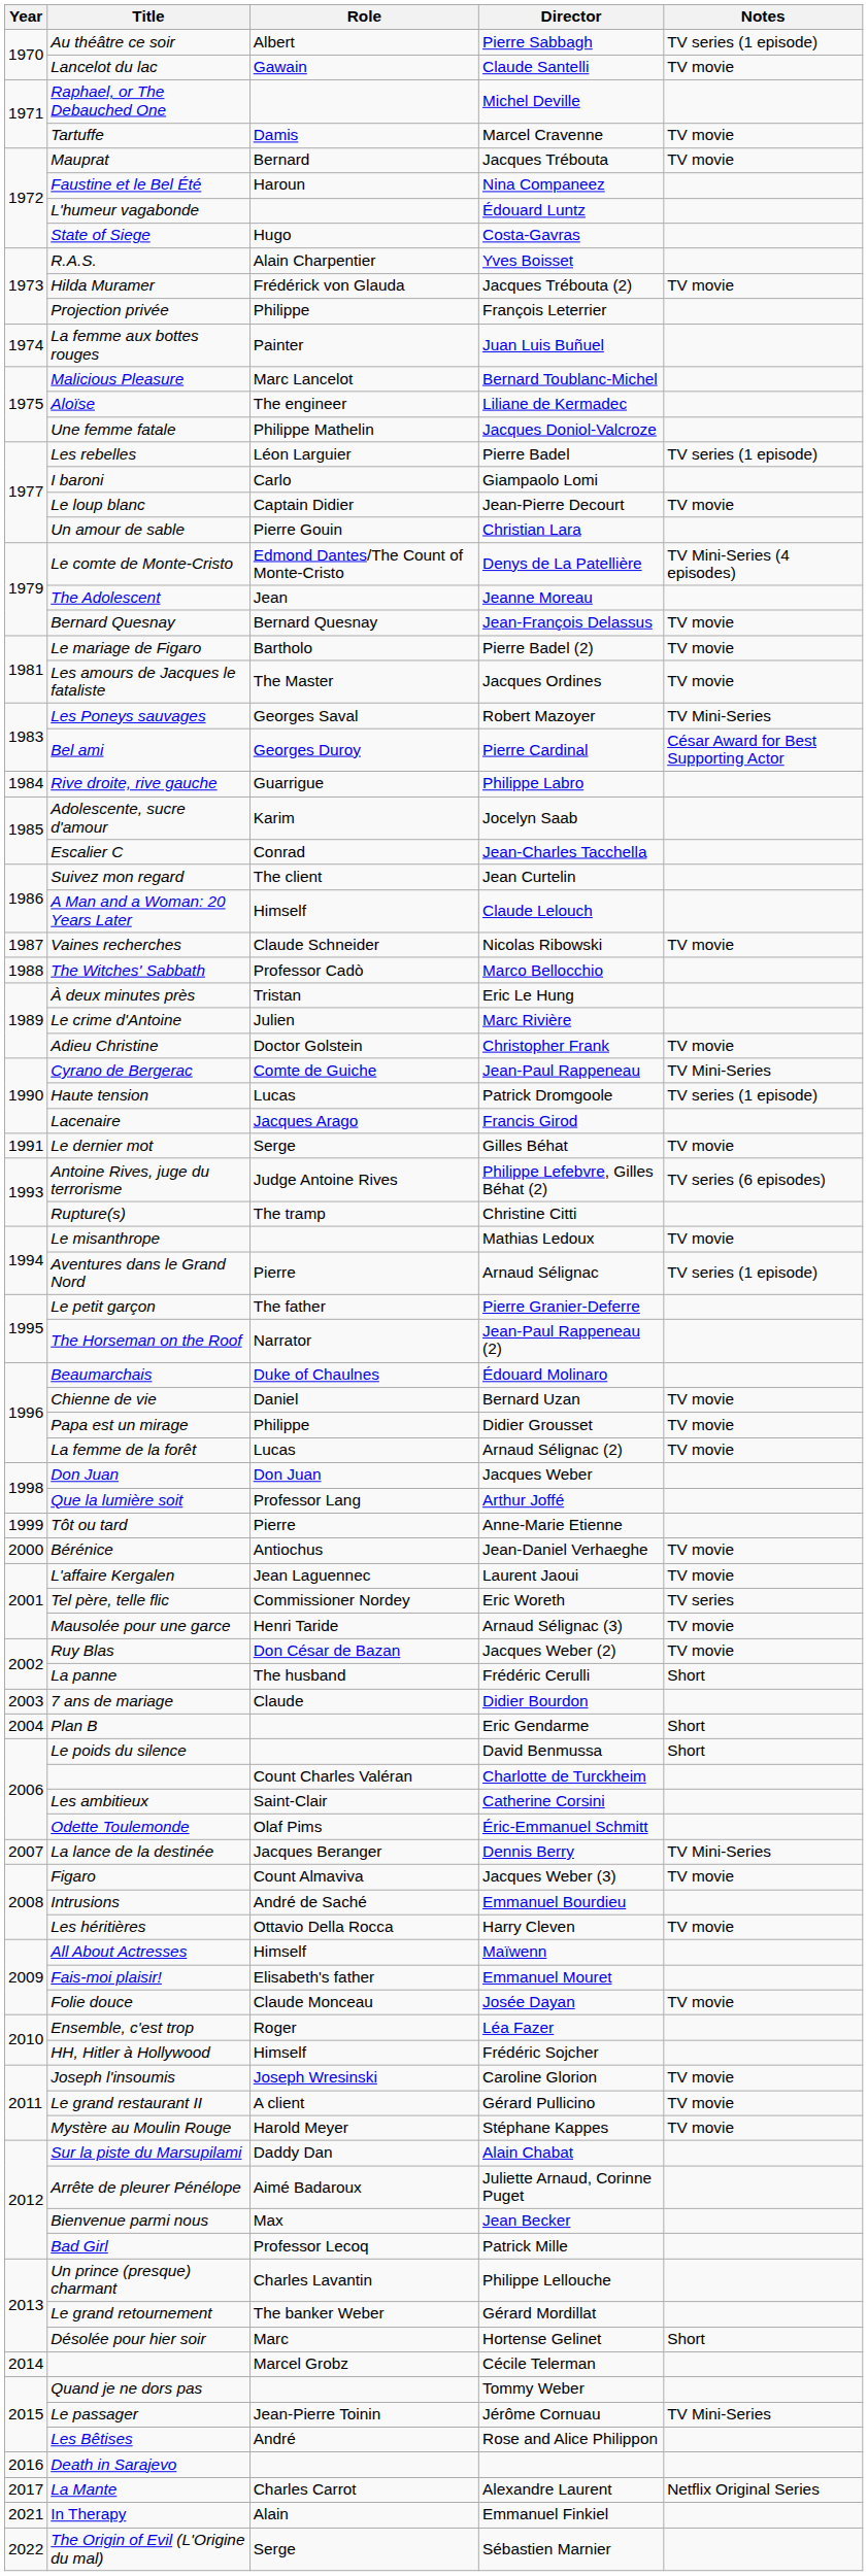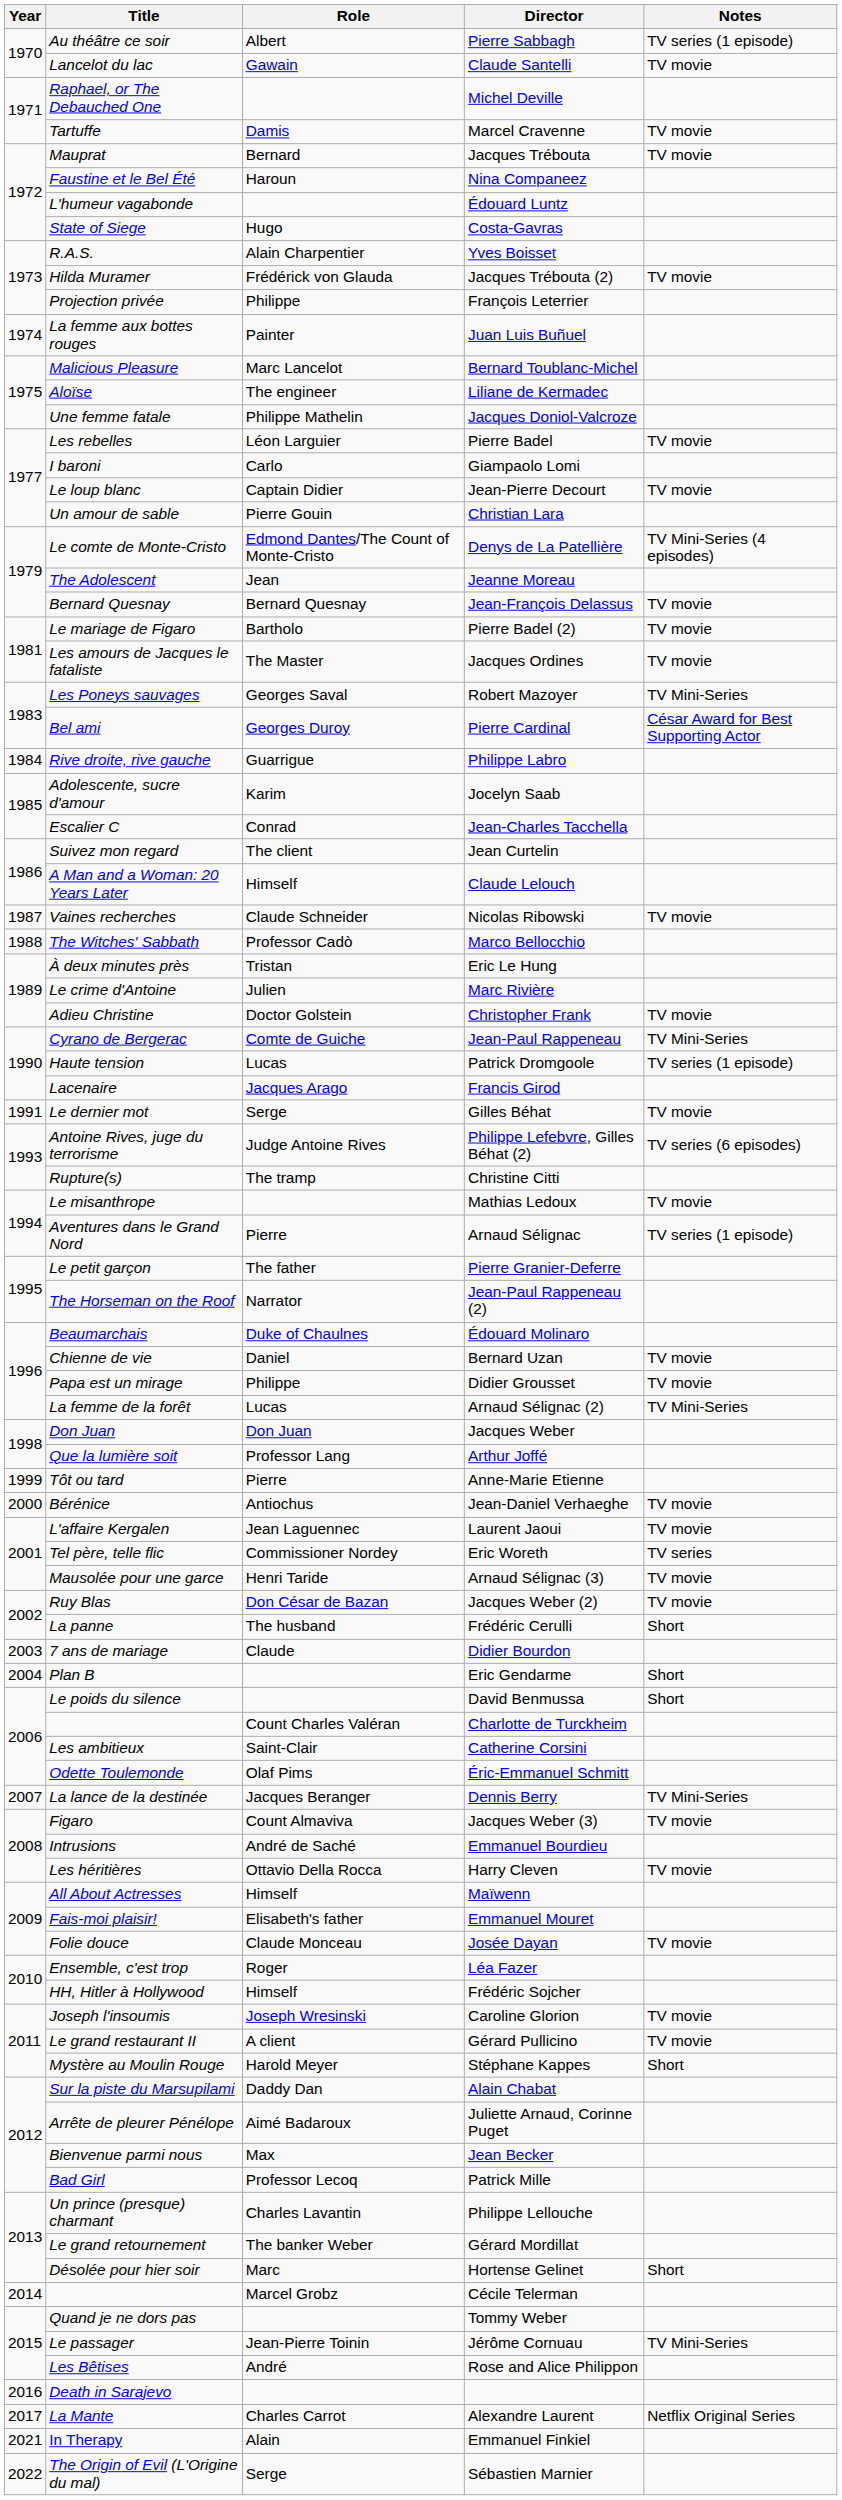 <table class="wikitable sortable">
 <tr>
 <th>Year</th>
 <th>Title</th>
 <th>Role</th>
 <th>Director</th>
 <th class="unsortable">Notes</th>
 </tr>
 <tr>
 <td rowspan=2>1970</td>
 <td><em>Au théâtre ce soir</em></td>
 <td>Albert</td>
 <td><a href='#'>Pierre Sabbagh</a></td>
 <td>TV series (1 episode)</td>
 </tr>
 <tr>
 <td><em>Lancelot du lac</em></td>
 <td><a href='#'>Gawain</a></td>
 <td><a href='#'>Claude Santelli</a></td>
 <td>TV movie</td>
 </tr>
 <tr>
 <td rowspan=2>1971</td>
 <td><em><a href='#'>Raphael, or The Debauched One</a></em></td>
 <td></td>
 <td><a href='#'>Michel Deville</a></td>
 <td></td>
 </tr>
 <tr>
 <td><em>Tartuffe</em></td>
 <td><a href='#'>Damis</a></td>
 <td>Marcel Cravenne</td>
 <td>TV movie</td>
 </tr>
 <tr>
 <td rowspan=4>1972</td>
 <td><em>Mauprat</em></td>
 <td>Bernard</td>
 <td>Jacques Trébouta</td>
 <td>TV movie</td>
 </tr>
 <tr>
 <td><em><a href='#'>Faustine et le Bel Été</a></em></td>
 <td>Haroun</td>
 <td><a href='#'>Nina Companeez</a></td>
 <td></td>
 </tr>
 <tr>
 <td><em>L'humeur vagabonde</em></td>
 <td></td>
 <td><a href='#'>Édouard Luntz</a></td>
 <td></td>
 </tr>
 <tr>
 <td><em><a href='#'>State of Siege</a></em></td>
 <td>Hugo</td>
 <td><a href='#'>Costa-Gavras</a></td>
 <td></td>
 </tr>
 <tr>
 <td rowspan=3>1973</td>
 <td><em>R.A.S.</em></td>
 <td>Alain Charpentier</td>
 <td><a href='#'>Yves Boisset</a></td>
 <td></td>
 </tr>
 <tr>
 <td><em>Hilda Muramer</em></td>
 <td>Frédérick von Glauda</td>
 <td>Jacques Trébouta (2)</td>
 <td>TV movie</td>
 </tr>
 <tr>
 <td><em>Projection privée</em></td>
 <td>Philippe</td>
 <td>François Leterrier</td>
 <td></td>
 </tr>
 <tr>
 <td rowspan=1>1974</td>
 <td><em>La femme aux bottes rouges</em></td>
 <td>Painter</td>
 <td><a href='#'>Juan Luis Buñuel</a></td>
 <td></td>
 </tr>
 <tr>
 <td rowspan=3>1975</td>
 <td><em><a href='#'>Malicious Pleasure</a></em></td>
 <td>Marc Lancelot</td>
 <td><a href='#'>Bernard Toublanc-Michel</a></td>
 <td></td>
 </tr>
 <tr>
 <td><em><a href='#'>Aloïse</a></em></td>
 <td>The engineer</td>
 <td><a href='#'>Liliane de Kermadec</a></td>
 <td></td>
 </tr>
 <tr>
 <td><em>Une femme fatale</em></td>
 <td>Philippe Mathelin</td>
 <td><a href='#'>Jacques Doniol-Valcroze</a></td>
 <td></td>
 </tr>
 <tr>
 <td rowspan=4>1977</td>
 <td><em>Les rebelles</em></td>
 <td>Léon Larguier</td>
 <td>Pierre Badel</td>
-<td>TV series (1 episode)</td>
+<td>TV movie</td>
 </tr>
 <tr>
 <td><em>I baroni</em></td>
 <td>Carlo</td>
 <td>Giampaolo Lomi</td>
 <td></td>
 </tr>
 <tr>
 <td><em>Le loup blanc</em></td>
 <td>Captain Didier</td>
 <td>Jean-Pierre Decourt</td>
 <td>TV movie</td>
 </tr>
 <tr>
 <td><em>Un amour de sable</em></td>
 <td>Pierre Gouin</td>
 <td><a href='#'>Christian Lara</a></td>
 <td></td>
 </tr>
 <tr>
 <td rowspan=3>1979</td>
 <td><em>Le comte de Monte-Cristo</em></td>
 <td><a href='#'>Edmond Dantes</a>/The Count of Monte-Cristo</td>
 <td><a href='#'>Denys de La Patellière</a></td>
 <td>TV Mini-Series (4 episodes)</td>
 </tr>
 <tr>
 <td><em><a href='#'>The Adolescent</a></em></td>
 <td>Jean</td>
 <td><a href='#'>Jeanne Moreau</a></td>
 <td></td>
 </tr>
 <tr>
 <td><em>Bernard Quesnay</em></td>
 <td>Bernard Quesnay</td>
 <td><a href='#'>Jean-François Delassus</a></td>
 <td>TV movie</td>
 </tr>
 <tr>
 <td rowspan=2>1981</td>
 <td><em>Le mariage de Figaro</em></td>
 <td>Bartholo</td>
 <td>Pierre Badel (2)</td>
 <td>TV movie</td>
 </tr>
 <tr>
 <td><em>Les amours de Jacques le fataliste</em></td>
 <td>The Master</td>
 <td>Jacques Ordines</td>
 <td>TV movie</td>
 </tr>
 <tr>
 <td rowspan=2>1983</td>
 <td><em><a href='#'>Les Poneys sauvages</a></em></td>
 <td>Georges Saval</td>
 <td>Robert Mazoyer</td>
 <td>TV Mini-Series</td>
 </tr>
 <tr>
 <td><em><a href='#'>Bel ami</a></em></td>
 <td><a href='#'>Georges Duroy</a></td>
 <td><a href='#'>Pierre Cardinal</a></td>
 <td><a href='#'>César Award for Best Supporting Actor</a></td>
 </tr>
 <tr>
 <td rowspan=1>1984</td>
 <td><em><a href='#'>Rive droite, rive gauche</a></em></td>
 <td>Guarrigue</td>
 <td><a href='#'>Philippe Labro</a></td>
 <td></td>
 </tr>
 <tr>
 <td rowspan=2>1985</td>
 <td><em>Adolescente, sucre d'amour</em></td>
 <td>Karim</td>
 <td>Jocelyn Saab</td>
 <td></td>
 </tr>
 <tr>
 <td><em>Escalier C</em></td>
 <td>Conrad</td>
 <td><a href='#'>Jean-Charles Tacchella</a></td>
 <td></td>
 </tr>
 <tr>
 <td rowspan=2>1986</td>
 <td><em>Suivez mon regard</em></td>
 <td>The client</td>
 <td>Jean Curtelin</td>
 <td></td>
 </tr>
 <tr>
 <td><em><a href='#'>A Man and a Woman: 20 Years Later</a></em></td>
 <td>Himself</td>
 <td><a href='#'>Claude Lelouch</a></td>
 <td></td>
 </tr>
 <tr>
 <td rowspan=1>1987</td>
 <td><em>Vaines recherches</em></td>
 <td>Claude Schneider</td>
 <td>Nicolas Ribowski</td>
 <td>TV movie</td>
 </tr>
 <tr>
 <td rowspan=1>1988</td>
 <td><em><a href='#'>The Witches' Sabbath</a></em></td>
 <td>Professor Cadò</td>
 <td><a href='#'>Marco Bellocchio</a></td>
 <td></td>
 </tr>
 <tr>
 <td rowspan=3>1989</td>
 <td><em>À deux minutes près</em></td>
 <td>Tristan</td>
 <td>Eric Le Hung</td>
 <td></td>
 </tr>
 <tr>
 <td><em>Le crime d'Antoine</em></td>
 <td>Julien</td>
 <td><a href='#'>Marc Rivière</a></td>
 <td></td>
 </tr>
 <tr>
 <td><em>Adieu Christine</em></td>
 <td>Doctor Golstein</td>
 <td><a href='#'>Christopher Frank</a></td>
 <td>TV movie</td>
 </tr>
 <tr>
 <td rowspan=3>1990</td>
 <td><em><a href='#'>Cyrano de Bergerac</a></em></td>
 <td><a href='#'>Comte de Guiche</a></td>
 <td><a href='#'>Jean-Paul Rappeneau</a></td>
 <td>TV Mini-Series</td>
 </tr>
 <tr>
 <td><em>Haute tension</em></td>
 <td>Lucas</td>
 <td>Patrick Dromgoole</td>
 <td>TV series (1 episode)</td>
 </tr>
 <tr>
 <td><em>Lacenaire</em></td>
 <td><a href='#'>Jacques Arago</a></td>
 <td><a href='#'>Francis Girod</a></td>
 <td></td>
 </tr>
 <tr>
 <td rowspan=1>1991</td>
 <td><em>Le dernier mot</em></td>
 <td>Serge</td>
 <td>Gilles Béhat</td>
 <td>TV movie</td>
 </tr>
 <tr>
 <td rowspan=2>1993</td>
 <td><em>Antoine Rives, juge du terrorisme</em></td>
 <td>Judge Antoine Rives</td>
 <td><a href='#'>Philippe Lefebvre</a>, Gilles Béhat (2)</td>
 <td>TV series (6 episodes)</td>
 </tr>
 <tr>
 <td><em>Rupture(s)</em></td>
 <td>The tramp</td>
 <td>Christine Citti</td>
 <td></td>
 </tr>
 <tr>
 <td rowspan=2>1994</td>
 <td><em>Le misanthrope</em></td>
 <td></td>
 <td>Mathias Ledoux</td>
 <td>TV movie</td>
 </tr>
 <tr>
 <td><em>Aventures dans le Grand Nord</em></td>
 <td>Pierre</td>
 <td>Arnaud Sélignac</td>
 <td>TV series (1 episode)</td>
 </tr>
 <tr>
 <td rowspan=2>1995</td>
 <td><em>Le petit garçon</em></td>
 <td>The father</td>
 <td><a href='#'>Pierre Granier-Deferre</a></td>
 <td></td>
 </tr>
 <tr>
 <td><em><a href='#'>The Horseman on the Roof</a></em></td>
 <td>Narrator</td>
 <td><a href='#'>Jean-Paul Rappeneau</a> (2)</td>
 <td></td>
 </tr>
 <tr>
 <td rowspan=4>1996</td>
 <td><em><a href='#'>Beaumarchais</a></em></td>
 <td><a href='#'>Duke of Chaulnes</a></td>
 <td><a href='#'>Édouard Molinaro</a></td>
 <td></td>
 </tr>
 <tr>
 <td><em>Chienne de vie</em></td>
 <td>Daniel</td>
 <td>Bernard Uzan</td>
 <td>TV movie</td>
 </tr>
 <tr>
 <td><em>Papa est un mirage</em></td>
 <td>Philippe</td>
 <td>Didier Grousset</td>
 <td>TV movie</td>
 </tr>
 <tr>
 <td><em>La femme de la forêt</em></td>
 <td>Lucas</td>
 <td>Arnaud Sélignac (2)</td>
-<td>TV movie</td>
+<td>TV Mini-Series</td>
 </tr>
 <tr>
 <td rowspan=2>1998</td>
 <td><em><a href='#'>Don Juan</a></em></td>
 <td><a href='#'>Don Juan</a></td>
 <td>Jacques Weber</td>
 <td></td>
 </tr>
 <tr>
 <td><em><a href='#'>Que la lumière soit</a></em></td>
 <td>Professor Lang</td>
 <td><a href='#'>Arthur Joffé</a></td>
 <td></td>
 </tr>
 <tr>
 <td rowspan=1>1999</td>
 <td><em>Tôt ou tard</em></td>
 <td>Pierre</td>
 <td>Anne-Marie Etienne</td>
 <td></td>
 </tr>
 <tr>
 <td rowspan=1>2000</td>
 <td><em>Bérénice</em></td>
 <td>Antiochus</td>
 <td>Jean-Daniel Verhaeghe</td>
 <td>TV movie</td>
 </tr>
 <tr>
 <td rowspan=3>2001</td>
 <td><em>L'affaire Kergalen</em></td>
 <td>Jean Laguennec</td>
 <td>Laurent Jaoui</td>
 <td>TV movie</td>
 </tr>
 <tr>
 <td><em>Tel père, telle flic</em></td>
 <td>Commissioner Nordey</td>
 <td>Eric Woreth</td>
 <td>TV series</td>
 </tr>
 <tr>
 <td><em>Mausolée pour une garce</em></td>
 <td>Henri Taride</td>
 <td>Arnaud Sélignac (3)</td>
 <td>TV movie</td>
 </tr>
 <tr>
 <td rowspan=2>2002</td>
 <td><em>Ruy Blas</em></td>
 <td><a href='#'>Don César de Bazan</a></td>
 <td>Jacques Weber (2)</td>
 <td>TV movie</td>
 </tr>
 <tr>
 <td><em>La panne</em></td>
 <td>The husband</td>
 <td>Frédéric Cerulli</td>
 <td>Short</td>
 </tr>
 <tr>
 <td rowspan=1>2003</td>
 <td><em>7 ans de mariage</em></td>
 <td>Claude</td>
 <td><a href='#'>Didier Bourdon</a></td>
 <td></td>
 </tr>
 <tr>
 <td rowspan=1>2004</td>
 <td><em>Plan B</em></td>
 <td></td>
 <td>Eric Gendarme</td>
 <td>Short</td>
 </tr>
 <tr>
 <td rowspan=4>2006</td>
 <td><em>Le poids du silence</em></td>
 <td></td>
 <td>David Benmussa</td>
 <td>Short</td>
 </tr>
 <tr>
 <td></td>
 <td>Count Charles Valéran</td>
 <td><a href='#'>Charlotte de Turckheim</a></td>
 <td></td>
 </tr>
 <tr>
 <td><em>Les ambitieux</em></td>
 <td>Saint-Clair</td>
 <td><a href='#'>Catherine Corsini</a></td>
 <td></td>
 </tr>
 <tr>
 <td><em><a href='#'>Odette Toulemonde</a></em></td>
 <td>Olaf Pims</td>
 <td><a href='#'>Éric-Emmanuel Schmitt</a></td>
 <td></td>
 </tr>
 <tr>
 <td rowspan=1>2007</td>
 <td><em>La lance de la destinée</em></td>
 <td>Jacques Beranger</td>
 <td><a href='#'>Dennis Berry</a></td>
 <td>TV Mini-Series</td>
 </tr>
 <tr>
 <td rowspan=3>2008</td>
 <td><em>Figaro</em></td>
 <td>Count Almaviva</td>
 <td>Jacques Weber (3)</td>
 <td>TV movie</td>
 </tr>
 <tr>
 <td><em>Intrusions</em></td>
 <td>André de Saché</td>
 <td><a href='#'>Emmanuel Bourdieu</a></td>
 <td></td>
 </tr>
 <tr>
 <td><em>Les héritières</em></td>
 <td>Ottavio Della Rocca</td>
 <td>Harry Cleven</td>
 <td>TV movie</td>
 </tr>
 <tr>
 <td rowspan=3>2009</td>
 <td><em><a href='#'>All About Actresses</a></em></td>
 <td>Himself</td>
 <td><a href='#'>Maïwenn</a></td>
 <td></td>
 </tr>
 <tr>
 <td><em><a href='#'>Fais-moi plaisir!</a></em></td>
 <td>Elisabeth's father</td>
 <td><a href='#'>Emmanuel Mouret</a></td>
 <td></td>
 </tr>
 <tr>
 <td><em>Folie douce</em></td>
 <td>Claude Monceau</td>
 <td><a href='#'>Josée Dayan</a></td>
 <td>TV movie</td>
 </tr>
 <tr>
 <td rowspan=2>2010</td>
 <td><em>Ensemble, c'est trop</em></td>
 <td>Roger</td>
 <td><a href='#'>Léa Fazer</a></td>
 <td></td>
 </tr>
 <tr>
 <td><em>HH, Hitler à Hollywood</em></td>
 <td>Himself</td>
 <td>Frédéric Sojcher</td>
 <td></td>
 </tr>
 <tr>
 <td rowspan=3>2011</td>
 <td><em>Joseph l'insoumis</em></td>
 <td><a href='#'>Joseph Wresinski</a></td>
 <td>Caroline Glorion</td>
 <td>TV movie</td>
 </tr>
 <tr>
 <td><em>Le grand restaurant II</em></td>
 <td>A client</td>
 <td>Gérard Pullicino</td>
 <td>TV movie</td>
 </tr>
 <tr>
 <td><em>Mystère au Moulin Rouge</em></td>
 <td>Harold Meyer</td>
 <td>Stéphane Kappes</td>
-<td>TV movie</td>
+<td>Short</td>
 </tr>
 <tr>
 <td rowspan=4>2012</td>
 <td><em><a href='#'>Sur la piste du Marsupilami</a></em></td>
 <td>Daddy Dan</td>
 <td><a href='#'>Alain Chabat</a></td>
 <td></td>
 </tr>
 <tr>
 <td><em>Arrête de pleurer Pénélope</em></td>
 <td>Aimé Badaroux</td>
 <td>Juliette Arnaud, Corinne Puget</td>
 <td></td>
 </tr>
 <tr>
 <td><em>Bienvenue parmi nous</em></td>
 <td>Max</td>
 <td><a href='#'>Jean Becker</a></td>
 <td></td>
 </tr>
 <tr>
 <td><em><a href='#'>Bad Girl</a></em></td>
 <td>Professor Lecoq</td>
 <td>Patrick Mille</td>
 <td></td>
 </tr>
 <tr>
 <td rowspan=3>2013</td>
 <td><em>Un prince (presque) charmant</em></td>
 <td>Charles Lavantin</td>
 <td>Philippe Lellouche</td>
 <td></td>
 </tr>
 <tr>
 <td><em>Le grand retournement</em></td>
 <td>The banker Weber</td>
 <td>Gérard Mordillat</td>
 <td></td>
 </tr>
 <tr>
 <td><em>Désolée pour hier soir</em></td>
 <td>Marc</td>
 <td>Hortense Gelinet</td>
 <td>Short</td>
 </tr>
 <tr>
 <td rowspan=1>2014</td>
 <td></td>
 <td>Marcel Grobz</td>
 <td>Cécile Telerman</td>
 <td></td>
 </tr>
 <tr>
 <td rowspan=3>2015</td>
 <td><em>Quand je ne dors pas</em></td>
 <td></td>
 <td>Tommy Weber</td>
 <td></td>
 </tr>
 <tr>
 <td><em>Le passager</em></td>
 <td>Jean-Pierre Toinin</td>
 <td>Jérôme Cornuau</td>
 <td>TV Mini-Series</td>
 </tr>
 <tr>
 <td><em><a href='#'>Les Bêtises</a></em></td>
 <td>André</td>
 <td>Rose and Alice Philippon</td>
 <td></td>
 </tr>
 <tr>
 <td>2016</td>
 <td><em><a href='#'>Death in Sarajevo</a></em></td>
 <td></td>
 <td></td>
 <td></td>
 </tr>
 <tr>
 <td>2017</td>
 <td><em><a href='#'>La Mante</a></em></td>
 <td>Charles Carrot</td>
 <td>Alexandre Laurent</td>
 <td>Netflix Original Series</td>
 </tr>
 <tr>
 <td>2021</td>
 <td><a href='#'>In Therapy</a></td>
 <td>Alain</td>
 <td>Emmanuel Finkiel</td>
 <td></td>
 </tr>
 <tr>
 <td>2022</td>
 <td><em><a href='#'>The Origin of Evil</a> (L'Origine du mal)</em></td>
 <td>Serge</td>
 <td>Sébastien Marnier</td>
 <td></td>
 </tr>
 </table>
